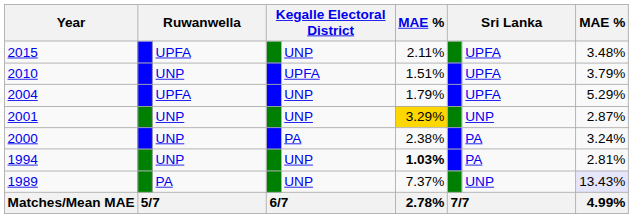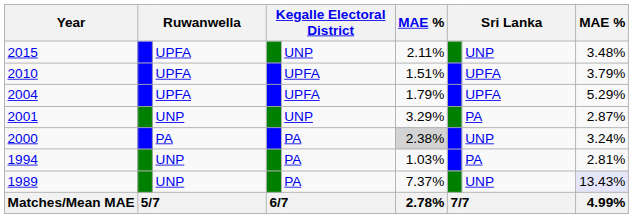 <table class="wikitable">
 <tr>
 <th>Year</th>
 <th colspan="2" width="144px">Ruwanwella</th>
 <th colspan="2" width="144px"><a href='#'>Kegalle Electoral District</a></th>
 <th><a href='#'>MAE</a> %</th>
 <th colspan="2" width="144px">Sri Lanka</th>
 <th>MAE %</th>
 </tr>
 <tr>
 <td><a href='#'>2015</a></td>
 <td style="background-color:blue;" width="10px"></td>
 <td style="text-align:left;"><a href='#'>UPFA</a></td>
 <td style="background-color:green;" width="10px"></td>
 <td style="text-align:left;"><a href='#'>UNP</a></td>
 <td style="text-align:right;">2.11%</td>
 <td style="background-color:green;" width="10px"></td>
-<td style="text-align:left;"><a href='#'>UPFA</a></td>
+<td style="text-align:left;"><a href='#'>UNP</a></td>
 <td style="text-align:right;">3.48%</td>
 </tr>
 <tr>
 <td><a href='#'>2010</a></td>
 <td style="background-color:blue;" width="10px"></td>
-<td style="text-align:left;"><a href='#'>UNP</a></td>
+<td style="text-align:left;"><a href='#'>UPFA</a></td>
 <td style="background-color:blue;" width="10px"></td>
 <td style="text-align:left;"><a href='#'>UPFA</a></td>
 <td style="text-align:right;">1.51%</td>
 <td style="background-color:blue;" width="10px"></td>
 <td style="text-align:left;"><a href='#'>UPFA</a></td>
 <td style="text-align:right;">3.79%</td>
 </tr>
 <tr>
 <td><a href='#'>2004</a></td>
 <td style="background-color:blue;" width="10px"></td>
 <td style="text-align:left;"><a href='#'>UPFA</a></td>
 <td style="background-color:blue;" width="10px"></td>
-<td style="text-align:left;"><a href='#'>UNP</a></td>
+<td style="text-align:left;"><a href='#'>UPFA</a></td>
 <td style="text-align:right;">1.79%</td>
 <td style="background-color:blue;" width="10px"></td>
 <td style="text-align:left;"><a href='#'>UPFA</a></td>
 <td style="text-align:right;">5.29%</td>
 </tr>
 <tr>
 <td><a href='#'>2001</a></td>
 <td style="background-color:green;" width="10px"></td>
 <td style="text-align:left;"><a href='#'>UNP</a></td>
 <td style="background-color:green;" width="10px"></td>
 <td style="text-align:left;"><a href='#'>UNP</a></td>
-<td style="background: gold; text-align:right;">3.29%</td>
+<td style="text-align:right;">3.29%</td>
 <td style="background-color:green;" width="10px"></td>
-<td style="text-align:left;"><a href='#'>UNP</a></td>
+<td style="text-align:left;"><a href='#'>PA</a></td>
 <td style="text-align:right;">2.87%</td>
 </tr>
 <tr>
 <td><a href='#'>2000</a></td>
 <td style="background-color:blue;" width="10px"></td>
-<td style="text-align:left;"><a href='#'>UNP</a></td>
+<td style="text-align:left;"><a href='#'>PA</a></td>
 <td style="background-color:blue;" width="10px"></td>
 <td style="text-align:left;"><a href='#'>PA</a></td>
-<td style="text-align:right;">2.38%</td>
+<td style="background: lightgrey; text-align:right;">2.38%</td>
 <td style="background-color:blue;" width="10px"></td>
-<td style="text-align:left;"><a href='#'>PA</a></td>
+<td style="text-align:left;"><a href='#'>UNP</a></td>
 <td style="text-align:right;">3.24%</td>
 </tr>
 <tr>
 <td><a href='#'>1994</a></td>
 <td style="background-color:green;" width="10px"></td>
 <td style="text-align:left;"><a href='#'>UNP</a></td>
 <td style="background-color:green;" width="10px"></td>
-<td style="text-align:left;"><a href='#'>UNP</a></td>
-<td style="text-align:right;"><strong>1.03%</strong></td>
+<td style="text-align:left;"><a href='#'>PA</a></td>
+<td style="text-align:right;">1.03%</td>
 <td style="background-color:blue;" width="10px"></td>
 <td style="text-align:left;"><a href='#'>PA</a></td>
 <td style="text-align:right;">2.81%</td>
 </tr>
 <tr>
 <td><a href='#'>1989</a></td>
 <td style="background-color:green;" width="10px"></td>
+<td style="text-align:left;"><a href='#'>UNP</a></td>
+<td style="background-color:green;" width="10px"></td>
 <td style="text-align:left;"><a href='#'>PA</a></td>
-<td style="background-color:green;" width="10px"></td>
-<td style="text-align:left;"><a href='#'>UNP</a></td>
 <td style="text-align:right;">7.37%</td>
 <td style="background-color:green;" width="10px"></td>
 <td style="text-align:left;"><a href='#'>UNP</a></td>
 <td style="background: lavender; text-align:right;">13.43%</td>
 </tr>
 <tr>
 <th>Matches/Mean MAE</th>
 <th style="text-align:left;"colspan="2" width="144px">5/7</th>
 <th style="text-align:left;"colspan="2" width="144px">6/7</th>
 <th style="text-align:right;">2.78%</th>
 <th style="text-align:left;"colspan="2" width="144px">7/7</th>
 <th style="text-align:right;">4.99%</th>
 </tr>
 </table>
